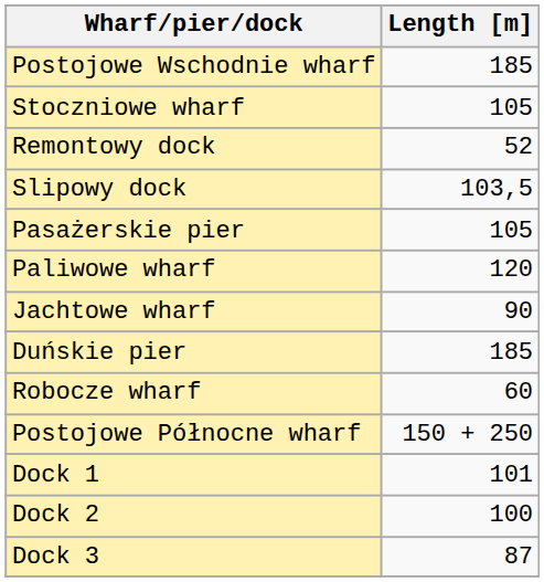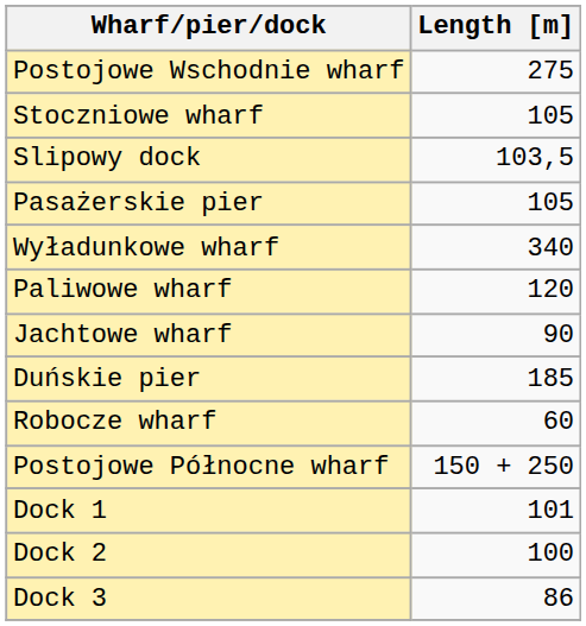 <table class="wikitable" style="font-size: 90%; float:right; margin: 0 0 1em 1em; text-align:right;">
 <tr>
 <th>Wharf/pier/dock</th>
 <th>Length [m]</th>
 </tr>
 <tr>
 <td bgcolor="FFF2B2" align="left">Postojowe Wschodnie wharf</td>
-<td>185</td>
+<td>275</td>
 </tr>
 <tr>
 <td bgcolor="FFF2B2" align="left">Stoczniowe wharf</td>
 <td>105</td>
-</tr>
-<tr>
-<td bgcolor="FFF2B2" align="left">Remontowy dock</td>
-<td>52</td>
 </tr>
 <tr>
 <td bgcolor="FFF2B2" align="left">Slipowy dock</td>
 <td>103,5</td>
 </tr>
 <tr>
 <td bgcolor="FFF2B2" align="left">Pasażerskie pier</td>
 <td>105</td>
+</tr>
+<tr>
+<td bgcolor="FFF2B2" align="left">Wyładunkowe wharf</td>
+<td>340</td>
 </tr>
 <tr>
 <td bgcolor="FFF2B2" align="left">Paliwowe wharf</td>
 <td>120</td>
 </tr>
 <tr>
 <td bgcolor="FFF2B2" align="left">Jachtowe wharf</td>
 <td>90</td>
 </tr>
 <tr>
 <td bgcolor="FFF2B2" align="left">Duńskie pier</td>
 <td>185</td>
 </tr>
 <tr>
 <td bgcolor="FFF2B2" align="left">Robocze wharf</td>
 <td>60</td>
 </tr>
 <tr>
 <td bgcolor="FFF2B2" align="left">Postojowe Północne wharf</td>
 <td>150 + 250</td>
 </tr>
 <tr>
 <td bgcolor="FFF2B2" align="left">Dock 1</td>
 <td>101</td>
 </tr>
 <tr>
 <td bgcolor="FFF2B2" align="left">Dock 2</td>
 <td>100</td>
 </tr>
 <tr>
 <td bgcolor="FFF2B2" align="left">Dock 3</td>
-<td>87</td>
+<td>86</td>
 </tr>
 </table>
